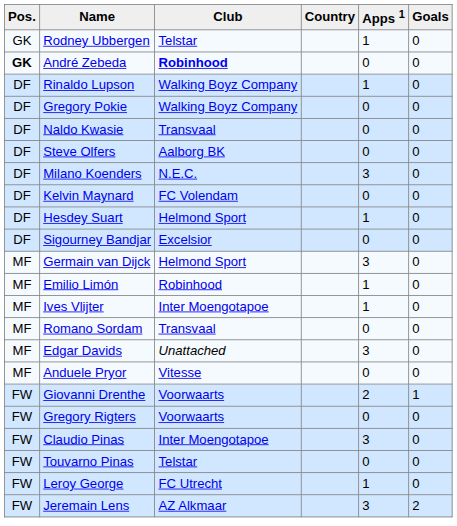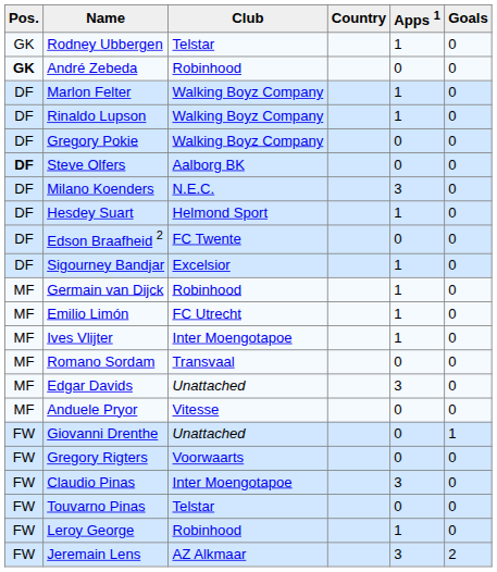 <table bgcolor="#f7f8ff" cellpadding="4" cellspacing="2" border="1" style="font-size: 100%; border: gray solid 1px; border-collapse: collapse;">
 <tr style="background:#efefef;">
 <td align="center"><strong>Pos.</strong></td>
 <td align="center"><strong>Name</strong></td>
 <td align="center"><strong>Club</strong></td>
 <td align="center"><strong>Country</strong></td>
 <td align="center"><strong>Apps <sup>1</sup></strong></td>
 <td align="center"><strong>Goals</strong></td>
 </tr>
 <tr bgcolor=#F5FAFF>
 <td align="center">GK</td>
 <td><a href='#'>Rodney Ubbergen</a></td>
 <td><a href='#'>Telstar</a></td>
 <td></td>
 <td>1</td>
 <td>0</td>
 </tr>
 <tr bgcolor=#F5FAFF>
 <td align="center"><strong>GK</strong></td>
 <td><a href='#'>André Zebeda</a></td>
-<td><strong><a href='#'>Robinhood</a></strong></td>
+<td><a href='#'>Robinhood</a></td>
 <td></td>
 <td>0</td>
+<td>0</td>
+</tr>
+<tr bgcolor=#D0E7FF>
+<td align="center">DF</td>
+<td><a href='#'>Marlon Felter</a></td>
+<td><a href='#'>Walking Boyz Company</a></td>
+<td></td>
+<td>1</td>
 <td>0</td>
 </tr>
 <tr bgcolor=#D0E7FF>
 <td align="center">DF</td>
 <td><a href='#'>Rinaldo Lupson</a></td>
 <td><a href='#'>Walking Boyz Company</a></td>
 <td></td>
 <td>1</td>
 <td>0</td>
 </tr>
 <tr bgcolor=#D0E7FF>
 <td align="center">DF</td>
 <td><a href='#'>Gregory Pokie</a></td>
 <td><a href='#'>Walking Boyz Company</a></td>
 <td></td>
 <td>0</td>
 <td>0</td>
 </tr>
 <tr bgcolor=#D0E7FF>
-<td align="center">DF</td>
-<td><a href='#'>Naldo Kwasie</a></td>
-<td><a href='#'>Transvaal</a></td>
-<td></td>
-<td>0</td>
-<td>0</td>
-</tr>
-<tr bgcolor=#D0E7FF>
-<td align="center">DF</td>
+<td align="center"><strong>DF</strong></td>
 <td><a href='#'>Steve Olfers</a></td>
 <td><a href='#'>Aalborg BK</a></td>
 <td></td>
 <td>0</td>
 <td>0</td>
 </tr>
 <tr bgcolor=#D0E7FF>
 <td align="center">DF</td>
 <td><a href='#'>Milano Koenders</a></td>
 <td><a href='#'>N.E.C.</a></td>
 <td></td>
 <td>3</td>
 <td>0</td>
 </tr>
 <tr bgcolor=#D0E7FF>
 <td align="center">DF</td>
-<td><a href='#'>Kelvin Maynard</a></td>
-<td><a href='#'>FC Volendam</a></td>
-<td></td>
-<td>0</td>
-<td>0</td>
-</tr>
-<tr bgcolor=#D0E7FF>
-<td align="center">DF</td>
 <td><a href='#'>Hesdey Suart</a></td>
 <td><a href='#'>Helmond Sport</a></td>
 <td></td>
 <td>1</td>
 <td>0</td>
 </tr>
 <tr bgcolor=#D0E7FF>
 <td align="center">DF</td>
+<td><a href='#'>Edson Braafheid</a> <sup>2</sup></td>
+<td><a href='#'>FC Twente</a></td>
+<td></td>
+<td>0</td>
+<td>0</td>
+</tr>
+<tr bgcolor=#D0E7FF>
+<td align="center">DF</td>
 <td><a href='#'>Sigourney Bandjar</a></td>
 <td><a href='#'>Excelsior</a></td>
 <td></td>
-<td>0</td>
+<td>1</td>
 <td>0</td>
 </tr>
 <tr bgcolor=#F5FAFF>
 <td align="center">MF</td>
 <td><a href='#'>Germain van Dijck</a></td>
-<td><a href='#'>Helmond Sport</a></td>
+<td><a href='#'>Robinhood</a></td>
 <td></td>
-<td>3</td>
+<td>1</td>
 <td>0</td>
 </tr>
 <tr bgcolor=#F5FAFF>
 <td align="center">MF</td>
 <td><a href='#'>Emilio Limón</a></td>
-<td><a href='#'>Robinhood</a></td>
+<td><a href='#'>FC Utrecht</a></td>
 <td></td>
 <td>1</td>
 <td>0</td>
 </tr>
 <tr bgcolor=#F5FAFF>
 <td align="center">MF</td>
 <td><a href='#'>Ives Vlijter</a></td>
 <td><a href='#'>Inter Moengotapoe</a></td>
 <td></td>
 <td>1</td>
 <td>0</td>
 </tr>
 <tr bgcolor=#F5FAFF>
 <td align="center">MF</td>
 <td><a href='#'>Romano Sordam</a></td>
 <td><a href='#'>Transvaal</a></td>
 <td></td>
 <td>0</td>
 <td>0</td>
 </tr>
 <tr bgcolor=#F5FAFF>
 <td align="center">MF</td>
 <td><a href='#'>Edgar Davids</a></td>
 <td><em>Unattached</em></td>
 <td></td>
 <td>3</td>
 <td>0</td>
 </tr>
 <tr bgcolor=#F5FAFF>
 <td align="center">MF</td>
 <td><a href='#'>Anduele Pryor</a></td>
 <td><a href='#'>Vitesse</a></td>
 <td></td>
 <td>0</td>
 <td>0</td>
 </tr>
 <tr bgcolor=#D0E7FF>
 <td align="center">FW</td>
 <td><a href='#'>Giovanni Drenthe</a></td>
-<td><a href='#'>Voorwaarts</a></td>
+<td><em>Unattached</em></td>
 <td></td>
-<td>2</td>
+<td>0</td>
 <td>1</td>
 </tr>
 <tr bgcolor=#D0E7FF>
 <td align="center">FW</td>
 <td><a href='#'>Gregory Rigters</a></td>
 <td><a href='#'>Voorwaarts</a></td>
 <td></td>
 <td>0</td>
 <td>0</td>
 </tr>
 <tr bgcolor=#D0E7FF>
 <td align="center">FW</td>
 <td><a href='#'>Claudio Pinas</a></td>
 <td><a href='#'>Inter Moengotapoe</a></td>
 <td></td>
 <td>3</td>
 <td>0</td>
 </tr>
 <tr bgcolor=#D0E7FF>
 <td align="center">FW</td>
 <td><a href='#'>Touvarno Pinas</a></td>
 <td><a href='#'>Telstar</a></td>
 <td></td>
 <td>0</td>
 <td>0</td>
 </tr>
 <tr bgcolor=#D0E7FF>
 <td align="center">FW</td>
 <td><a href='#'>Leroy George</a></td>
-<td><a href='#'>FC Utrecht</a></td>
+<td><a href='#'>Robinhood</a></td>
 <td></td>
 <td>1</td>
 <td>0</td>
 </tr>
 <tr bgcolor=#D0E7FF>
 <td align="center">FW</td>
 <td><a href='#'>Jeremain Lens</a></td>
 <td><a href='#'>AZ Alkmaar</a></td>
 <td></td>
 <td>3</td>
 <td>2</td>
 </tr>
 </table>
